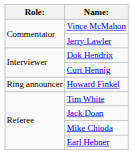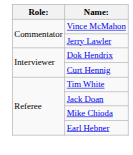 <table class=wikitable style="font-size:90%; margin: 0.5em 1em 0.5em 0; float: right; clear: right;">
 <tr>
 <th>Role:</th>
 <th>Name:</th>
 </tr>
 <tr>
 <td rowspan=2>Commentator</td>
 <td><a href='#'>Vince McMahon</a></td>
 </tr>
 <tr>
 <td><a href='#'>Jerry Lawler</a></td>
 </tr>
 <tr>
 <td rowspan=2>Interviewer</td>
 <td><a href='#'>Dok Hendrix</a></td>
 </tr>
 <tr>
 <td><a href='#'>Curt Hennig</a></td>
 </tr>
 <tr>
-<td rowspan=1>Ring announcer</td>
-<td><a href='#'>Howard Finkel</a></td>
-</tr>
-<tr>
 <td rowspan=4>Referee</td>
 <td><a href='#'>Tim White</a></td>
 </tr>
 <tr>
 <td><a href='#'>Jack Doan</a></td>
 </tr>
 <tr>
 <td><a href='#'>Mike Chioda</a></td>
 </tr>
 <tr>
 <td><a href='#'>Earl Hebner</a></td>
 </tr>
 </table>
